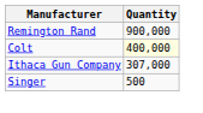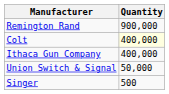 <table class="wikitable">
 <tr>
 <th>Manufacturer</th>
 <th>Quantity</th>
 </tr>
 <tr>
 <td><a href='#'>Remington Rand</a></td>
 <td>900,000</td>
 </tr>
 <tr>
 <td><a href='#'>Colt</a></td>
 <td style="background: lightyellow;">400,000</td>
 </tr>
 <tr>
 <td><a href='#'>Ithaca Gun Company</a></td>
-<td>307,000</td>
+<td>400,000</td>
+</tr>
+<tr>
+<td><a href='#'>Union Switch & Signal</a></td>
+<td>50,000</td>
 </tr>
 <tr>
 <td><a href='#'>Singer</a></td>
 <td>500</td>
 </tr>
 </table>
